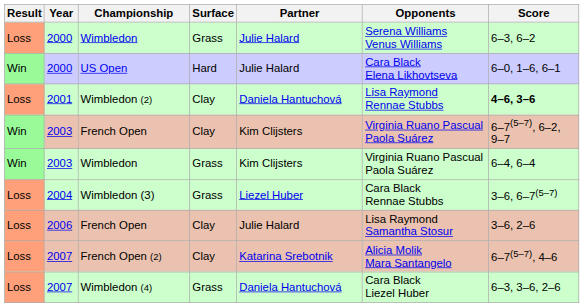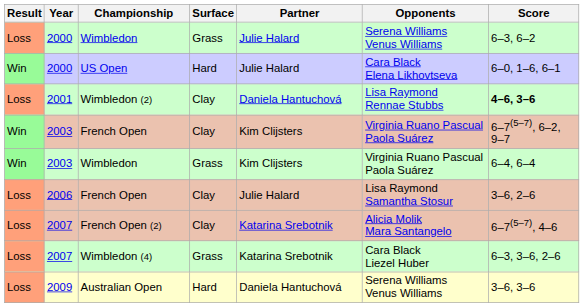 <table class="sortable wikitable">
 <tr>
 <th style="width:40px">Result</th>
 <th style="width:40px">Year</th>
 <th style="width:150px">Championship</th>
 <th style="width:50px">Surface</th>
 <th style="width:170px">Partner</th>
 <th style="width:170px">Opponents</th>
 <th style="width:120px" class="unsortable">Score</th>
 </tr>
 <tr style="background:#cfc;">
 <td style="background:#ffa07a;">Loss</td>
 <td><a href='#'>2000</a></td>
 <td><a href='#'>Wimbledon</a></td>
 <td>Grass</td>
 <td> <a href='#'>Julie Halard</a></td>
 <td> <a href='#'>Serena Williams</a><br> <a href='#'>Venus Williams</a></td>
 <td>6–3, 6–2</td>
 </tr>
 <tr style="background:#ccf;">
 <td style="background:#98fb98;">Win</td>
 <td><a href='#'>2000</a></td>
 <td><a href='#'>US Open</a></td>
 <td>Hard</td>
 <td> Julie Halard</td>
 <td> <a href='#'>Cara Black</a><br> <a href='#'>Elena Likhovtseva</a></td>
 <td>6–0, 1–6, 6–1</td>
 </tr>
 <tr style="background:#cfc;">
 <td style="background:#ffa07a;">Loss</td>
 <td><a href='#'>2001</a></td>
 <td>Wimbledon <small>(2) </small></td>
 <td>Clay</td>
 <td> <a href='#'>Daniela Hantuchová</a></td>
 <td> <a href='#'>Lisa Raymond</a><br> <a href='#'>Rennae Stubbs</a></td>
 <td><strong>4–6, 3–6</strong></td>
 </tr>
 <tr style="background:#ebc2af;">
 <td style="background:#98fb98;">Win</td>
 <td><a href='#'>2003</a></td>
 <td>French Open</td>
 <td>Clay</td>
 <td> Kim Clijsters</td>
 <td> <a href='#'>Virginia Ruano Pascual</a><br> <a href='#'>Paola Suárez</a></td>
 <td>6–7<sup>(5–7)</sup>, 6–2, 9–7</td>
 </tr>
 <tr style="background:#cfc;">
 <td style="background:#98fb98;">Win</td>
 <td><a href='#'>2003</a></td>
 <td>Wimbledon</td>
 <td>Grass</td>
 <td> Kim Clijsters</td>
 <td> Virginia Ruano Pascual<br> Paola Suárez</td>
 <td>6–4, 6–4</td>
 </tr>
-<tr style="background:#cfc;">
-<td style="background:#ffa07a;">Loss</td>
-<td><a href='#'>2004</a></td>
-<td>Wimbledon (3)</td>
-<td>Grass</td>
-<td> <a href='#'>Liezel Huber</a></td>
-<td> Cara Black<br> Rennae Stubbs</td>
-<td>3–6, 6–7<sup>(5–7)</sup></td>
-</tr>
 <tr style="background:#ebc2af;">
 <td style="background:#ffa07a;">Loss</td>
 <td><a href='#'>2006</a></td>
 <td>French Open</td>
 <td>Clay</td>
 <td> Julie Halard</td>
 <td> Lisa Raymond<br> <a href='#'>Samantha Stosur</a></td>
 <td>3–6, 2–6</td>
 </tr>
 <tr style="background:#ebc2af;">
 <td style="background:#ffa07a;">Loss</td>
 <td><a href='#'>2007</a></td>
 <td>French Open <small>(2) </small></td>
 <td>Clay</td>
 <td> <a href='#'>Katarina Srebotnik</a></td>
 <td> <a href='#'>Alicia Molik</a><br> <a href='#'>Mara Santangelo</a></td>
 <td>6–7<sup>(5–7)</sup>, 4–6</td>
 </tr>
 <tr style="background:#cfc;">
 <td style="background:#ffa07a;">Loss</td>
 <td><a href='#'>2007</a></td>
 <td>Wimbledon <small>(4) </small></td>
 <td>Grass</td>
-<td> <a href='#'>Daniela Hantuchová</a></td>
+<td> Katarina Srebotnik</td>
 <td> Cara Black<br> Liezel Huber</td>
 <td>6–3, 3–6, 2–6</td>
 </tr>
+<tr style="background:#ffc;">
+<td style="background:#ffa07a;">Loss</td>
+<td><a href='#'>2009</a></td>
+<td>Australian Open</td>
+<td>Hard</td>
+<td> Daniela Hantuchová</td>
+<td> Serena Williams<br> Venus Williams</td>
+<td>3–6, 3–6</td>
+</tr>
 </table>
